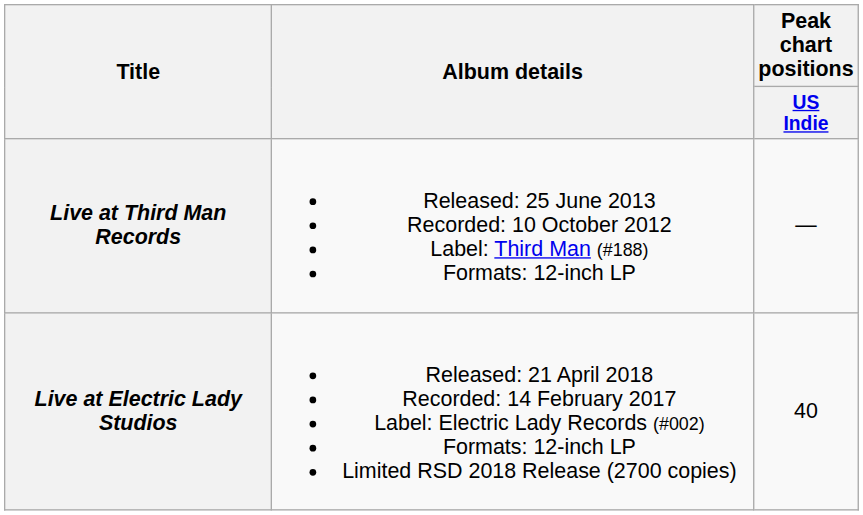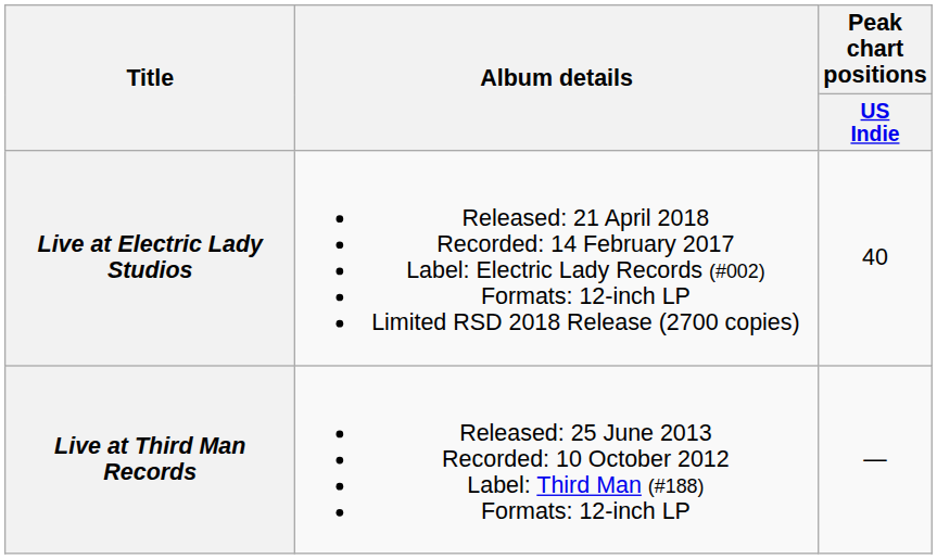 <table class="wikitable plainrowheaders" style="text-align:center;" border="1">
 <tr>
 <th scope="col" rowspan="2" style="width:12em;">Title</th>
 <th scope="col" rowspan="2" style="width:22em;">Album details</th>
 <th scope="col" colspan="1">Peak chart positions</th>
 </tr>
 <tr>
 <th scope="col" style="width:3em;font-size:90%;"><a href='#'>US<br>Indie</a><br></th>
 </tr>
 <tr>
+<th scope="row"><em>Live at Electric Lady Studios</em></th>
+<td><br><ul><li>Released: 21 April 2018</li><li>Recorded: 14 February 2017</li><li>Label: Electric Lady Records <small>(#002)</small></li><li>Formats: 12-inch LP</li><li>Limited RSD 2018 Release (2700 copies)</li></ul></td>
+<td>40</td>
+</tr>
+<tr>
 <th scope="row"><em>Live at Third Man Records</em></th>
 <td><br><ul><li>Released: 25 June 2013</li><li>Recorded: 10 October 2012</li><li>Label: <a href='#'>Third Man</a> <small>(#188)</small></li><li>Formats: 12-inch LP</li></ul></td>
 <td>—</td>
 </tr>
-<tr>
-<th scope="row"><em>Live at Electric Lady Studios</em></th>
-<td><br><ul><li>Released: 21 April 2018</li><li>Recorded: 14 February 2017</li><li>Label: Electric Lady Records <small>(#002)</small></li><li>Formats: 12-inch LP</li><li>Limited RSD 2018 Release (2700 copies)</li></ul></td>
-<td>40</td>
-</tr>
 </table>
